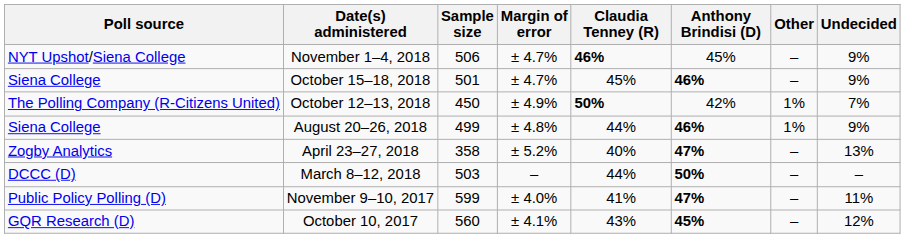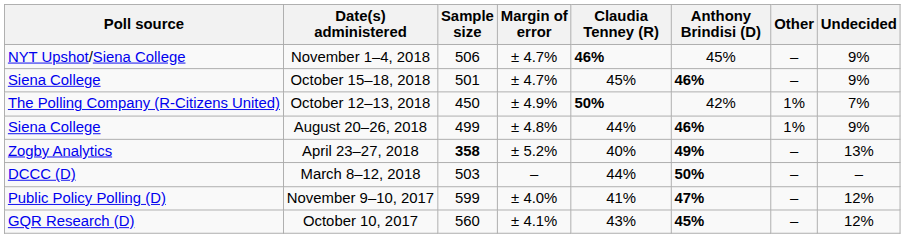 <table class="wikitable">
 <tr>
 <th>Poll source</th>
 <th>Date(s)<br>administered</th>
 <th>Sample<br>size</th>
 <th>Margin of<br>error</th>
 <th style="width:100px;">Claudia<br>Tenney (R)</th>
 <th style="width:100px;">Anthony<br>Brindisi (D)</th>
 <th>Other</th>
 <th>Undecided</th>
 </tr>
 <tr>
 <td><a href='#'>NYT Upshot</a>/<a href='#'>Siena College</a></td>
 <td align=center>November 1–4, 2018</td>
 <td align=center>506</td>
 <td align=center>± 4.7%</td>
 <td><strong>46%</strong></td>
 <td align=center>45%</td>
 <td align=center>–</td>
 <td align=center>9%</td>
 </tr>
 <tr>
 <td><a href='#'>Siena College</a></td>
 <td align=center>October 15–18, 2018</td>
 <td align=center>501</td>
 <td align=center>± 4.7%</td>
 <td align=center>45%</td>
 <td><strong>46%</strong></td>
 <td align=center>–</td>
 <td align=center>9%</td>
 </tr>
 <tr>
 <td><a href='#'>The Polling Company (R-Citizens United)</a></td>
 <td align=center>October 12–13, 2018</td>
 <td align=center>450</td>
 <td align=center>± 4.9%</td>
 <td><strong>50%</strong></td>
 <td align=center>42%</td>
 <td align=center>1%</td>
 <td align=center>7%</td>
 </tr>
 <tr>
 <td><a href='#'>Siena College</a></td>
 <td align=center>August 20–26, 2018</td>
 <td align=center>499</td>
 <td align=center>± 4.8%</td>
 <td align=center>44%</td>
 <td><strong>46%</strong></td>
 <td align=center>1%</td>
 <td align=center>9%</td>
 </tr>
 <tr>
 <td><a href='#'>Zogby Analytics</a></td>
 <td align=center>April 23–27, 2018</td>
-<td align=center>358</td>
+<td align=center><strong>358</strong></td>
 <td align=center>± 5.2%</td>
 <td align=center>40%</td>
-<td><strong>47%</strong></td>
+<td><strong>49%</strong></td>
 <td align=center>–</td>
 <td align=center>13%</td>
 </tr>
 <tr>
 <td><a href='#'>DCCC (D)</a></td>
 <td align=center>March 8–12, 2018</td>
 <td align=center>503</td>
 <td align=center>–</td>
 <td align=center>44%</td>
 <td><strong>50%</strong></td>
 <td align=center>–</td>
 <td align=center>–</td>
 </tr>
 <tr>
 <td><a href='#'>Public Policy Polling (D)</a></td>
 <td align=center>November 9–10, 2017</td>
 <td align=center>599</td>
 <td align=center>± 4.0%</td>
 <td align=center>41%</td>
 <td><strong>47%</strong></td>
 <td align=center>–</td>
-<td align=center>11%</td>
+<td align=center>12%</td>
 </tr>
 <tr>
 <td><a href='#'>GQR Research (D)</a></td>
 <td align=center>October 10, 2017</td>
 <td align=center>560</td>
 <td align=center>± 4.1%</td>
 <td align=center>43%</td>
 <td><strong>45%</strong></td>
 <td align=center>–</td>
 <td align=center>12%</td>
 </tr>
 </table>
